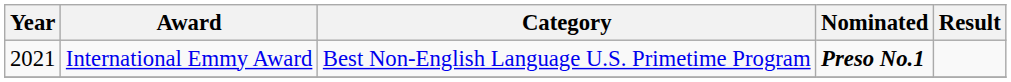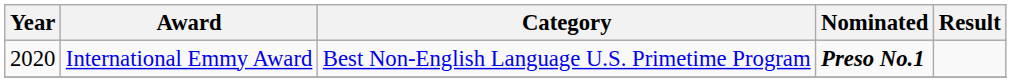 <table class="wikitable plainrowheaders">
 <tr>
 <th scope="col">Year</th>
 <th scope="col">Award</th>
 <th scope="col">Category</th>
 <th scope="col">Nominated</th>
 <th scope="col">Result</th>
 </tr>
 <tr>
-<td>2021</td>
+<td>2020</td>
 <td><a href='#'>International Emmy Award</a></td>
 <td><a href='#'>Best Non-English Language U.S. Primetime Program</a></td>
 <td><strong><em>Preso No.1</em></strong></td>
 <td></td>
 </tr>
 <tr>
 </tr>
 </table>
